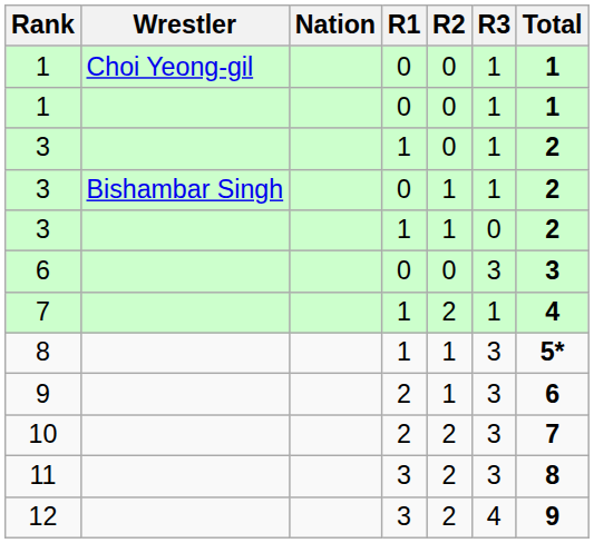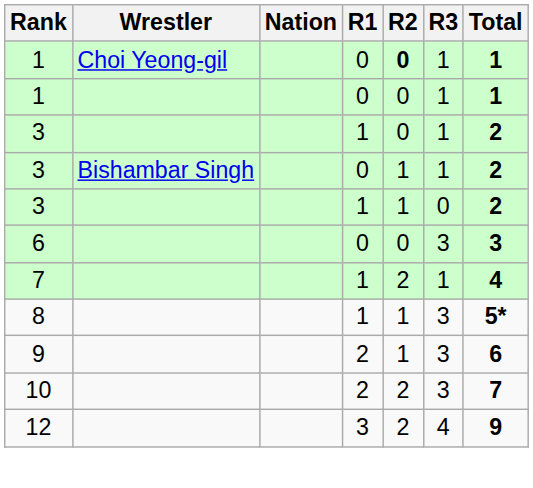 <table class="wikitable sortable" style="text-align:center;">
 <tr>
 <th>Rank</th>
 <th>Wrestler</th>
 <th>Nation</th>
 <th>R1</th>
 <th>R2</th>
 <th>R3</th>
 <th>Total</th>
 </tr>
 <tr style="background:#cfc;">
 <td>1</td>
 <td align=left><a href='#'>Choi Yeong-gil</a></td>
 <td align=left></td>
 <td>0</td>
-<td>0</td>
+<td><strong>0</strong></td>
 <td>1</td>
 <td><strong>1</strong></td>
 </tr>
 <tr style="background:#cfc;">
 <td>1</td>
 <td align=left></td>
 <td align=left></td>
 <td>0</td>
 <td>0</td>
 <td>1</td>
 <td><strong>1</strong></td>
 </tr>
 <tr style="background:#cfc;">
 <td>3</td>
 <td align=left></td>
 <td align=left></td>
 <td>1</td>
 <td>0</td>
 <td>1</td>
 <td><strong>2</strong></td>
 </tr>
 <tr style="background:#cfc;">
 <td>3</td>
 <td align=left><a href='#'>Bishambar Singh</a></td>
 <td align=left></td>
 <td>0</td>
 <td>1</td>
 <td>1</td>
 <td><strong>2</strong></td>
 </tr>
 <tr style="background:#cfc;">
 <td>3</td>
 <td align=left></td>
 <td align=left></td>
 <td>1</td>
 <td>1</td>
 <td>0</td>
 <td><strong>2</strong></td>
 </tr>
 <tr style="background:#cfc;">
 <td>6</td>
 <td align=left></td>
 <td align=left></td>
 <td>0</td>
 <td>0</td>
 <td>3</td>
 <td><strong>3</strong></td>
 </tr>
 <tr style="background:#cfc;">
 <td>7</td>
 <td align=left></td>
 <td align=left></td>
 <td>1</td>
 <td>2</td>
 <td>1</td>
 <td><strong>4</strong></td>
 </tr>
 <tr>
 <td>8</td>
 <td align=left></td>
 <td align=left></td>
 <td>1</td>
 <td>1</td>
 <td>3</td>
 <td><strong>5*</strong></td>
 </tr>
 <tr>
 <td>9</td>
 <td align=left></td>
 <td align=left></td>
 <td>2</td>
 <td>1</td>
 <td>3</td>
 <td><strong>6</strong></td>
 </tr>
 <tr>
 <td>10</td>
 <td align=left></td>
 <td align=left></td>
 <td>2</td>
 <td>2</td>
 <td>3</td>
 <td><strong>7</strong></td>
 </tr>
 <tr>
-<td>11</td>
-<td align=left></td>
-<td align=left></td>
-<td>3</td>
-<td>2</td>
-<td>3</td>
-<td><strong>8</strong></td>
-</tr>
-<tr>
 <td>12</td>
 <td align=left></td>
 <td align=left></td>
 <td>3</td>
 <td>2</td>
 <td>4</td>
 <td><strong>9</strong></td>
 </tr>
 </table>
